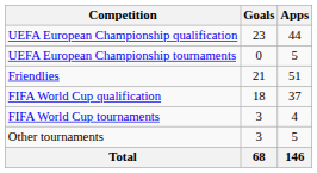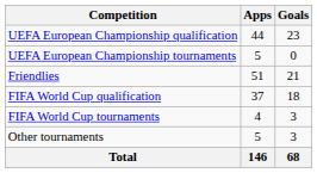 <table class="wikitable sortable" style="text-align:center">
 <tr>
 <th scope="col">Competition</th>
+<th scope="col">Apps</th>
 <th scope="col">Goals</th>
-<th scope="col">Apps</th>
 </tr>
 <tr>
 <td style="text-align:left" scope="row"><a href='#'>UEFA European Championship qualification</a></td>
+<td>44</td>
 <td>23</td>
-<td>44</td>
 </tr>
 <tr>
 <td style="text-align:left" scope="row"><a href='#'>UEFA European Championship tournaments</a></td>
+<td>5</td>
 <td>0</td>
-<td>5</td>
 </tr>
 <tr>
 <td style="text-align:left" scope="row"><a href='#'>Friendlies</a></td>
+<td>51</td>
 <td>21</td>
-<td>51</td>
 </tr>
 <tr>
 <td style="text-align:left" scope="row"><a href='#'>FIFA World Cup qualification</a></td>
+<td>37</td>
 <td>18</td>
-<td>37</td>
 </tr>
 <tr>
 <td style="text-align:left" scope="row"><a href='#'>FIFA World Cup tournaments</a></td>
+<td>4</td>
 <td>3</td>
-<td>4</td>
 </tr>
 <tr>
 <td style="text-align:left" scope="row">Other tournaments</td>
+<td>5</td>
 <td>3</td>
-<td>5</td>
 </tr>
 <tr>
 <th scope="row">Total</th>
+<th>146</th>
 <th>68</th>
-<th>146</th>
 </tr>
 </table>
